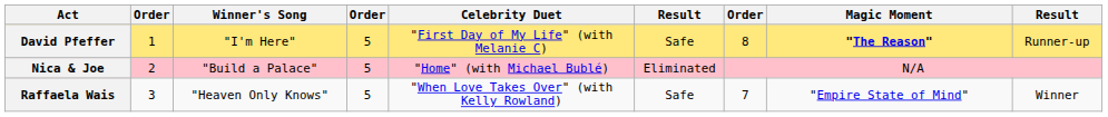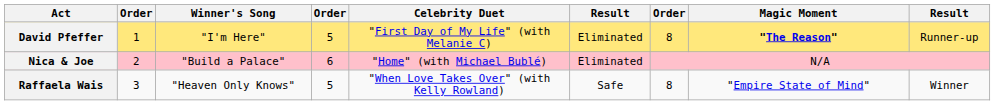 <table class="wikitable plainrowheaders" style="text-align:center;">
 <tr>
 <th scope="col" style="width:10em;">Act</th>
 <th scope="col">Order</th>
 <th scope="col" style="width:14em;">Winner's Song</th>
 <th scope="col">Order</th>
 <th scope="col" style="width:20em;">Celebrity Duet</th>
 <th scope="col" style="width:7em;">Result</th>
 <th scope="col">Order</th>
 <th scope="col" style="width:20em;">Magic Moment</th>
 <th scope="col" style="width:7em;">Result</th>
 </tr>
 <tr style="background:#ffe87c;">
 <th scope="row">David Pfeffer</th>
 <td>1</td>
 <td>"I'm Here"</td>
 <td>5</td>
 <td>"<a href='#'>First Day of My Life</a>" (with <a href='#'>Melanie C</a>)</td>
-<td>Safe</td>
+<td>Eliminated</td>
 <td>8</td>
 <td><strong>"<a href='#'>The Reason</a>"</strong></td>
 <td>Runner-up</td>
 </tr>
 <tr style="background:pink;">
 <th scope="row">Nica & Joe</th>
 <td>2</td>
 <td>"Build a Palace"</td>
-<td>5</td>
+<td>6</td>
 <td>"<a href='#'>Home</a>" (with <a href='#'>Michael Bublé</a>)</td>
 <td>Eliminated</td>
 <td colspan=3>N/A</td>
 </tr>
 <tr>
 <th scope="row">Raffaela Wais</th>
 <td>3</td>
 <td>"Heaven Only Knows"</td>
 <td>5</td>
 <td>"<a href='#'>When Love Takes Over</a>" (with <a href='#'>Kelly Rowland</a>)</td>
 <td>Safe</td>
-<td>7</td>
+<td>8</td>
 <td>"<a href='#'>Empire State of Mind</a>"</td>
 <td>Winner</td>
 </tr>
 </table>
